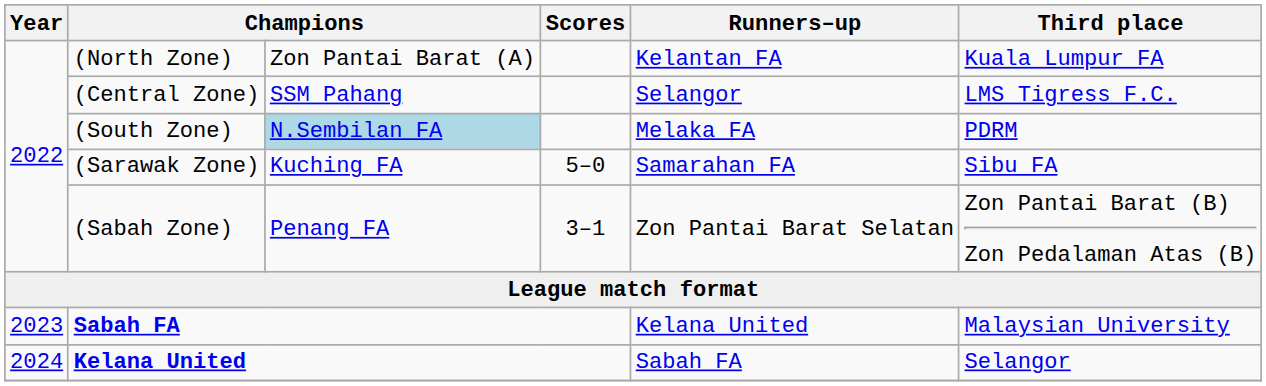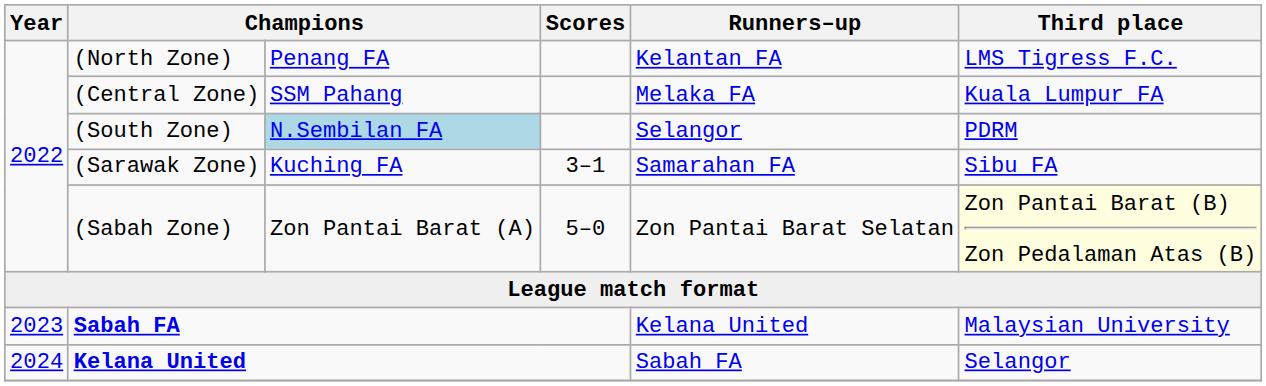 <table class="wikitable sortable">
 <tr>
 <th>Year</th>
 <th colspan="2">Champions</th>
 <th>Scores</th>
 <th>Runners–up</th>
 <th>Third place</th>
 </tr>
 <tr>
 <td rowspan=5><a href='#'>2022</a></td>
 <td>(North Zone)</td>
-<td> Zon Pantai Barat (A)</td>
+<td> <a href='#'>Penang FA</a></td>
 <td></td>
 <td> <a href='#'>Kelantan FA</a></td>
-<td> <a href='#'>Kuala Lumpur FA</a></td>
+<td> <a href='#'>LMS Tigress F.C.</a></td>
 </tr>
 <tr>
 <td>(Central Zone)</td>
 <td> <a href='#'>SSM Pahang</a></td>
 <td></td>
-<td> <a href='#'>Selangor</a></td>
-<td> <a href='#'>LMS Tigress F.C.</a></td>
+<td> <a href='#'>Melaka FA</a></td>
+<td> <a href='#'>Kuala Lumpur FA</a></td>
 </tr>
 <tr>
 <td>(South Zone)</td>
 <td style="background: lightblue;"> <a href='#'>N.Sembilan FA</a></td>
 <td></td>
-<td> <a href='#'>Melaka FA</a></td>
+<td> <a href='#'>Selangor</a></td>
 <td> <a href='#'>PDRM</a></td>
 </tr>
 <tr>
 <td>(Sarawak Zone)</td>
 <td> <a href='#'>Kuching FA</a></td>
-<td align=center>5–0</td>
+<td align=center>3–1</td>
 <td> <a href='#'>Samarahan FA</a></td>
 <td> <a href='#'>Sibu FA</a></td>
 </tr>
 <tr>
 <td>(Sabah Zone)</td>
-<td> <a href='#'>Penang FA</a></td>
-<td align=center>3–1</td>
+<td> Zon Pantai Barat (A)</td>
+<td align=center>5–0</td>
 <td> Zon Pantai Barat Selatan</td>
-<td> Zon Pantai Barat (B) <hr>  Zon Pedalaman Atas (B)</td>
+<td style="background: lightyellow;"> Zon Pantai Barat (B) <hr>  Zon Pedalaman Atas (B)</td>
 </tr>
 <tr |- style="background:#efefef;">
 <td colspan=6 style="text-align:center;"><strong>League match format</strong></td>
 </tr>
 <tr>
 <td><a href='#'>2023</a></td>
 <td colspan=3> <strong><a href='#'>Sabah FA</a></strong></td>
 <td> <a href='#'>Kelana United</a></td>
 <td> <a href='#'>Malaysian University</a></td>
 </tr>
 <tr>
 <td><a href='#'>2024</a></td>
 <td colspan=3> <strong><a href='#'>Kelana United</a></strong></td>
 <td> <a href='#'>Sabah FA</a></td>
 <td> <a href='#'>Selangor</a></td>
 </tr>
 <tr>
 </tr>
 </table>
